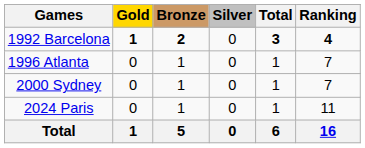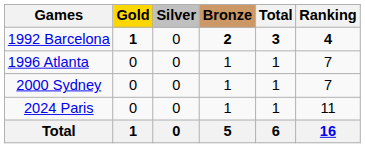 <table class="wikitable sortable" style="text-align:center">
 <tr>
 <th>Games</th>
 <th style="background-color:gold;">Gold</th>
+<th style="background-color:silver;">Silver</th>
 <th style="background-color:#c96;">Bronze</th>
-<th style="background-color:silver;">Silver</th>
 <th>Total</th>
 <th>Ranking</th>
 </tr>
 <tr>
 <td align="left"> <a href='#'>1992 Barcelona</a></td>
 <td><strong>1</strong></td>
+<td>0</td>
 <td><strong>2</strong></td>
-<td>0</td>
 <td><strong>3</strong></td>
 <td><strong>4</strong></td>
 </tr>
 <tr>
 <td align="left"> <a href='#'>1996 Atlanta</a></td>
 <td>0</td>
+<td>0</td>
 <td>1</td>
-<td>0</td>
 <td>1</td>
 <td>7</td>
 </tr>
 <tr>
 <td> <a href='#'>2000 Sydney</a></td>
 <td>0</td>
+<td>0</td>
 <td>1</td>
-<td>0</td>
 <td>1</td>
 <td>7</td>
 </tr>
 <tr>
 <td> <a href='#'>2024 Paris</a></td>
 <td>0</td>
+<td>0</td>
 <td>1</td>
-<td>0</td>
 <td>1</td>
 <td>11</td>
 </tr>
 <tr>
 <th>Total</th>
 <th>1</th>
+<th>0</th>
 <th>5</th>
-<th>0</th>
 <th>6</th>
 <th><a href='#'>16</a></th>
 </tr>
 </table>
